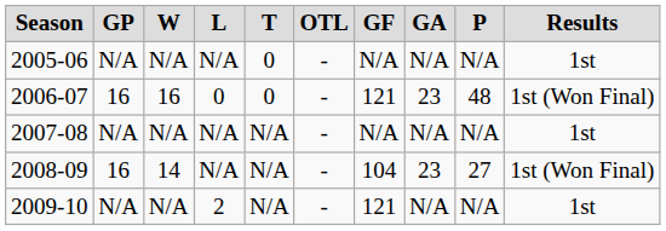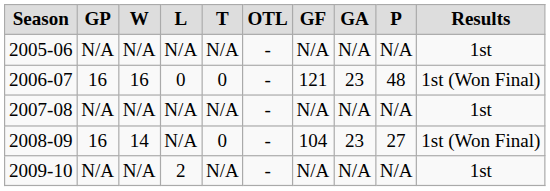 <table class="wikitable">
 <tr align="center"  bgcolor="#dddddd">
 <td><strong>Season</strong></td>
 <td><strong>GP</strong></td>
 <td><strong>W</strong></td>
 <td><strong>L</strong></td>
 <td><strong>T</strong></td>
 <td><strong>OTL</strong></td>
 <td><strong>GF</strong></td>
 <td><strong>GA</strong></td>
 <td><strong>P</strong></td>
 <td><strong>Results</strong></td>
 </tr>
 <tr align="center">
 <td>2005-06</td>
 <td>N/A</td>
 <td>N/A</td>
 <td>N/A</td>
-<td>0</td>
+<td>N/A</td>
 <td>-</td>
 <td>N/A</td>
 <td>N/A</td>
 <td>N/A</td>
 <td>1st</td>
 </tr>
 <tr align="center">
 <td>2006-07</td>
 <td>16</td>
 <td>16</td>
 <td>0</td>
 <td>0</td>
 <td>-</td>
 <td>121</td>
 <td>23</td>
 <td>48</td>
 <td>1st (Won Final)</td>
 </tr>
 <tr align="center">
 <td>2007-08</td>
 <td>N/A</td>
 <td>N/A</td>
 <td>N/A</td>
 <td>N/A</td>
 <td>-</td>
 <td>N/A</td>
 <td>N/A</td>
 <td>N/A</td>
 <td>1st</td>
 </tr>
 <tr align="center">
 <td>2008-09</td>
 <td>16</td>
 <td>14</td>
 <td>N/A</td>
-<td>N/A</td>
+<td>0</td>
 <td>-</td>
 <td>104</td>
 <td>23</td>
 <td>27</td>
 <td>1st (Won Final)</td>
 </tr>
 <tr align="center">
 <td>2009-10</td>
 <td>N/A</td>
 <td>N/A</td>
 <td>2</td>
 <td>N/A</td>
 <td>-</td>
-<td>121</td>
+<td>N/A</td>
 <td>N/A</td>
 <td>N/A</td>
 <td>1st</td>
 </tr>
 </table>
